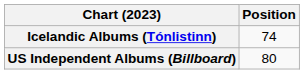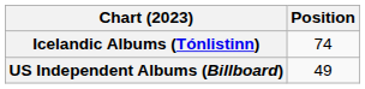 <table class="wikitable plainrowheaders" style="text-align:center">
 <tr>
 <th scope="col">Chart (2023)</th>
 <th scope="col">Position</th>
 </tr>
 <tr>
 <th scope="row">Icelandic Albums (<a href='#'>Tónlistinn</a>)</th>
 <td>74</td>
 </tr>
 <tr>
 <th scope="row">US Independent Albums (<em>Billboard</em>)</th>
-<td>80</td>
+<td>49</td>
 </tr>
 </table>
